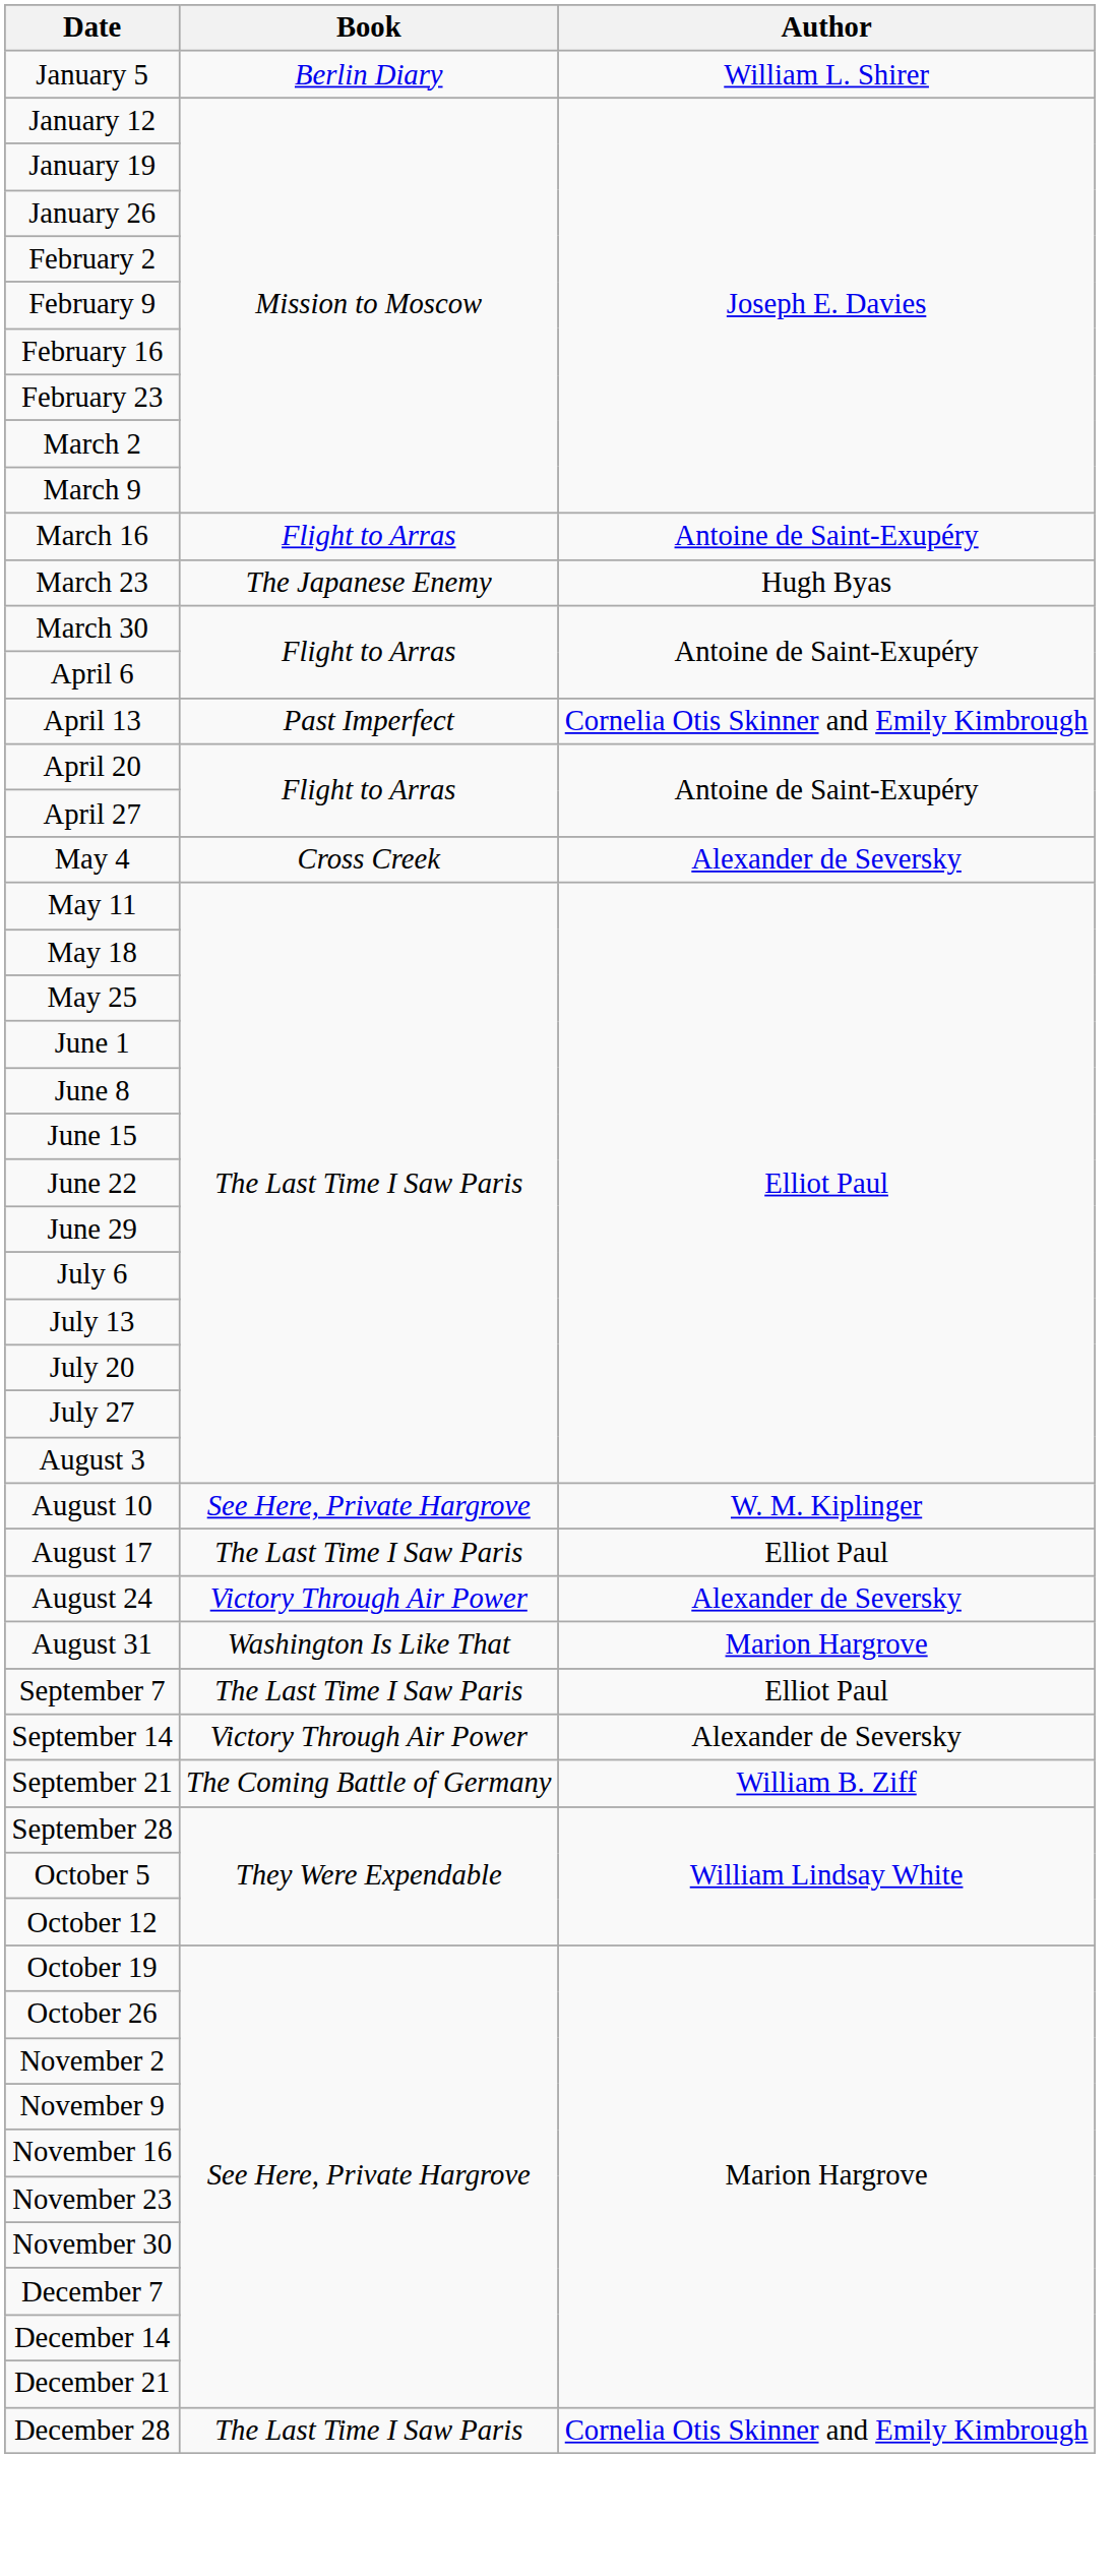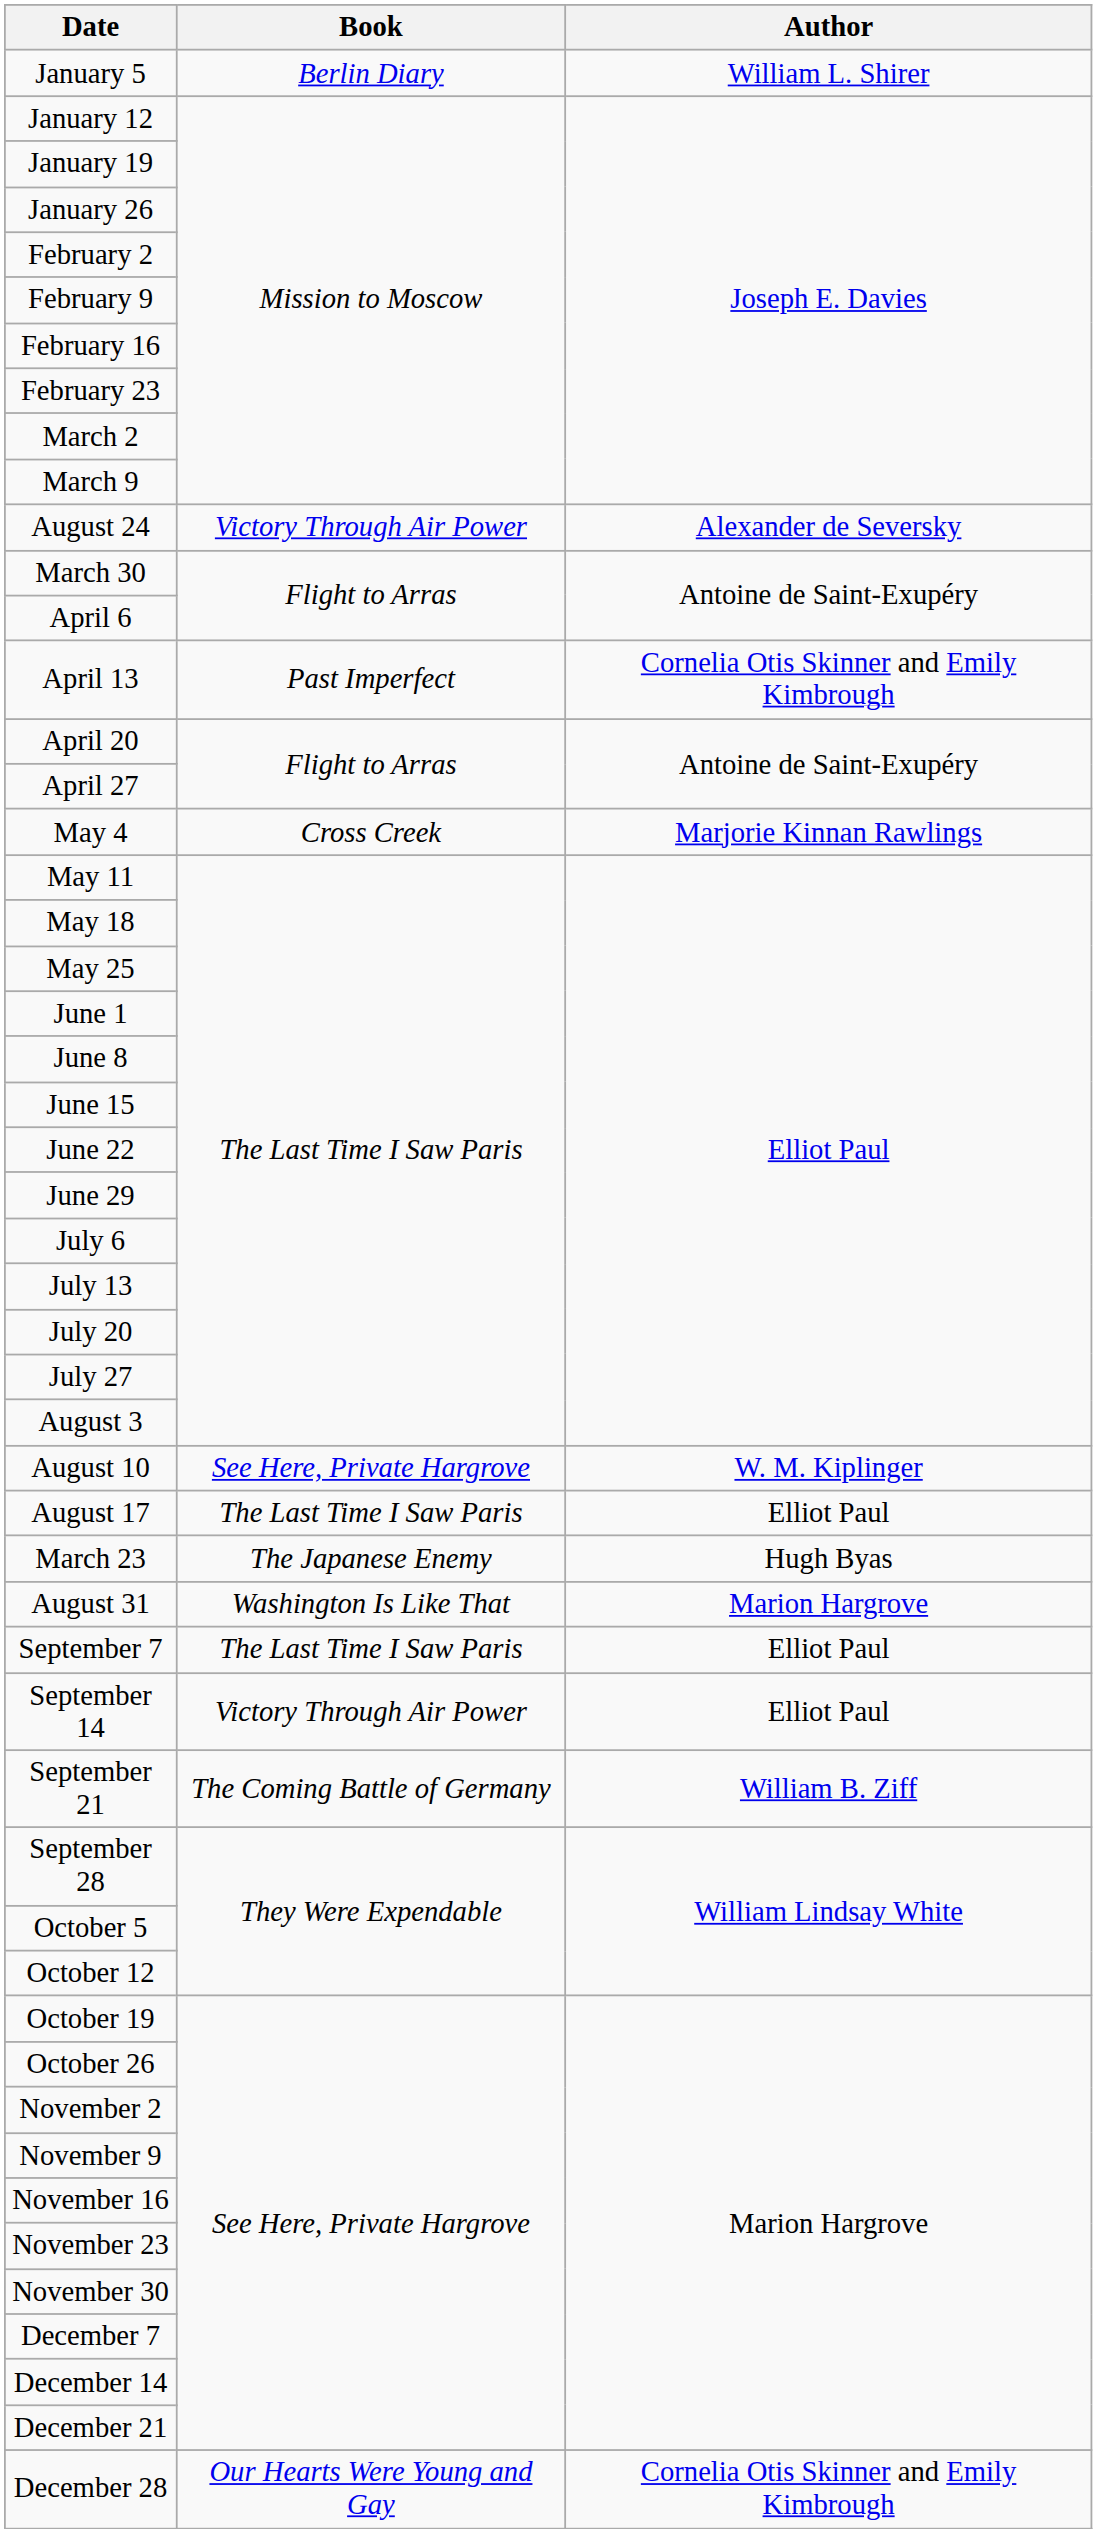 <table class="wikitable sortable" style="text-align: center">
 <tr>
 <th>Date</th>
 <th>Book</th>
 <th>Author</th>
 </tr>
 <tr>
 <td>January 5</td>
 <td><em><a href='#'>Berlin Diary</a></em></td>
 <td><a href='#'>William L. Shirer</a></td>
 </tr>
 <tr>
 <td>January 12</td>
 <td rowspan=9><em>Mission to Moscow</em></td>
 <td rowspan=9><a href='#'>Joseph E. Davies</a></td>
 </tr>
 <tr>
 <td>January 19</td>
 </tr>
 <tr>
 <td>January 26</td>
 </tr>
 <tr>
 <td>February 2</td>
 </tr>
 <tr>
 <td>February 9</td>
 </tr>
 <tr>
 <td>February 16</td>
 </tr>
 <tr>
 <td>February 23</td>
 </tr>
 <tr>
 <td>March 2</td>
 </tr>
 <tr>
 <td>March 9</td>
 </tr>
 <tr>
-<td>March 16</td>
-<td><em><a href='#'>Flight to Arras</a></em></td>
-<td><a href='#'>Antoine de Saint-Exupéry</a></td>
-</tr>
-<tr>
-<td>March 23</td>
-<td><em>The Japanese Enemy</em></td>
-<td>Hugh Byas</td>
+<td>August 24</td>
+<td><em><a href='#'>Victory Through Air Power</a></em></td>
+<td><a href='#'>Alexander de Seversky</a></td>
 </tr>
 <tr>
 <td>March 30</td>
 <td rowspan=2><em>Flight to Arras</em></td>
 <td rowspan=2>Antoine de Saint-Exupéry</td>
 </tr>
 <tr>
 <td>April 6</td>
 </tr>
 <tr>
 <td>April 13</td>
 <td><em>Past Imperfect</em></td>
 <td><a href='#'>Cornelia Otis Skinner</a> and <a href='#'>Emily Kimbrough</a></td>
 </tr>
 <tr>
 <td>April 20</td>
 <td rowspan=2><em>Flight to Arras</em></td>
 <td rowspan=2>Antoine de Saint-Exupéry</td>
 </tr>
 <tr>
 <td>April 27</td>
 </tr>
 <tr>
 <td>May 4</td>
 <td><em>Cross Creek</em></td>
-<td><a href='#'>Alexander de Seversky</a></td>
+<td><a href='#'>Marjorie Kinnan Rawlings</a></td>
 </tr>
 <tr>
 <td>May 11</td>
 <td rowspan=13><em>The Last Time I Saw Paris</em></td>
 <td rowspan=13><a href='#'>Elliot Paul</a></td>
 </tr>
 <tr>
 <td>May 18</td>
 </tr>
 <tr>
 <td>May 25</td>
 </tr>
 <tr>
 <td>June 1</td>
 </tr>
 <tr>
 <td>June 8</td>
 </tr>
 <tr>
 <td>June 15</td>
 </tr>
 <tr>
 <td>June 22</td>
 </tr>
 <tr>
 <td>June 29</td>
 </tr>
 <tr>
 <td>July 6</td>
 </tr>
 <tr>
 <td>July 13</td>
 </tr>
 <tr>
 <td>July 20</td>
 </tr>
 <tr>
 <td>July 27</td>
 </tr>
 <tr>
 <td>August 3</td>
 </tr>
 <tr>
 <td>August 10</td>
 <td><em><a href='#'>See Here, Private Hargrove</a></em></td>
 <td><a href='#'>W. M. Kiplinger</a></td>
 </tr>
 <tr>
 <td>August 17</td>
 <td><em>The Last Time I Saw Paris</em></td>
 <td>Elliot Paul</td>
 </tr>
 <tr>
-<td>August 24</td>
-<td><em><a href='#'>Victory Through Air Power</a></em></td>
-<td><a href='#'>Alexander de Seversky</a></td>
+<td>March 23</td>
+<td><em>The Japanese Enemy</em></td>
+<td>Hugh Byas</td>
 </tr>
 <tr>
 <td>August 31</td>
 <td><em>Washington Is Like That</em></td>
 <td><a href='#'>Marion Hargrove</a></td>
 </tr>
 <tr>
 <td>September 7</td>
 <td><em>The Last Time I Saw Paris</em></td>
 <td>Elliot Paul</td>
 </tr>
 <tr>
 <td>September 14</td>
 <td><em>Victory Through Air Power</em></td>
-<td>Alexander de Seversky</td>
+<td>Elliot Paul</td>
 </tr>
 <tr>
 <td>September 21</td>
 <td><em>The Coming Battle of Germany</em></td>
 <td><a href='#'>William B. Ziff</a></td>
 </tr>
 <tr>
 <td>September 28</td>
 <td rowspan=3><em>They Were Expendable</em></td>
 <td rowspan=3><a href='#'>William Lindsay White</a></td>
 </tr>
 <tr>
 <td>October 5</td>
 </tr>
 <tr>
 <td>October 12</td>
 </tr>
 <tr>
 <td>October 19</td>
 <td rowspan=10><em>See Here, Private Hargrove</em></td>
 <td rowspan=10>Marion Hargrove</td>
 </tr>
 <tr>
 <td>October 26</td>
 </tr>
 <tr>
 <td>November 2</td>
 </tr>
 <tr>
 <td>November 9</td>
 </tr>
 <tr>
 <td>November 16</td>
 </tr>
 <tr>
 <td>November 23</td>
 </tr>
 <tr>
 <td>November 30</td>
 </tr>
 <tr>
 <td>December 7</td>
 </tr>
 <tr>
 <td>December 14</td>
 </tr>
 <tr>
 <td>December 21</td>
 </tr>
 <tr>
 <td>December 28</td>
-<td><em>The Last Time I Saw Paris</em></td>
+<td><em><a href='#'>Our Hearts Were Young and Gay</a></em></td>
 <td><a href='#'>Cornelia Otis Skinner</a> and <a href='#'>Emily Kimbrough</a></td>
 </tr>
 <tr>
 </tr>
 </table>
